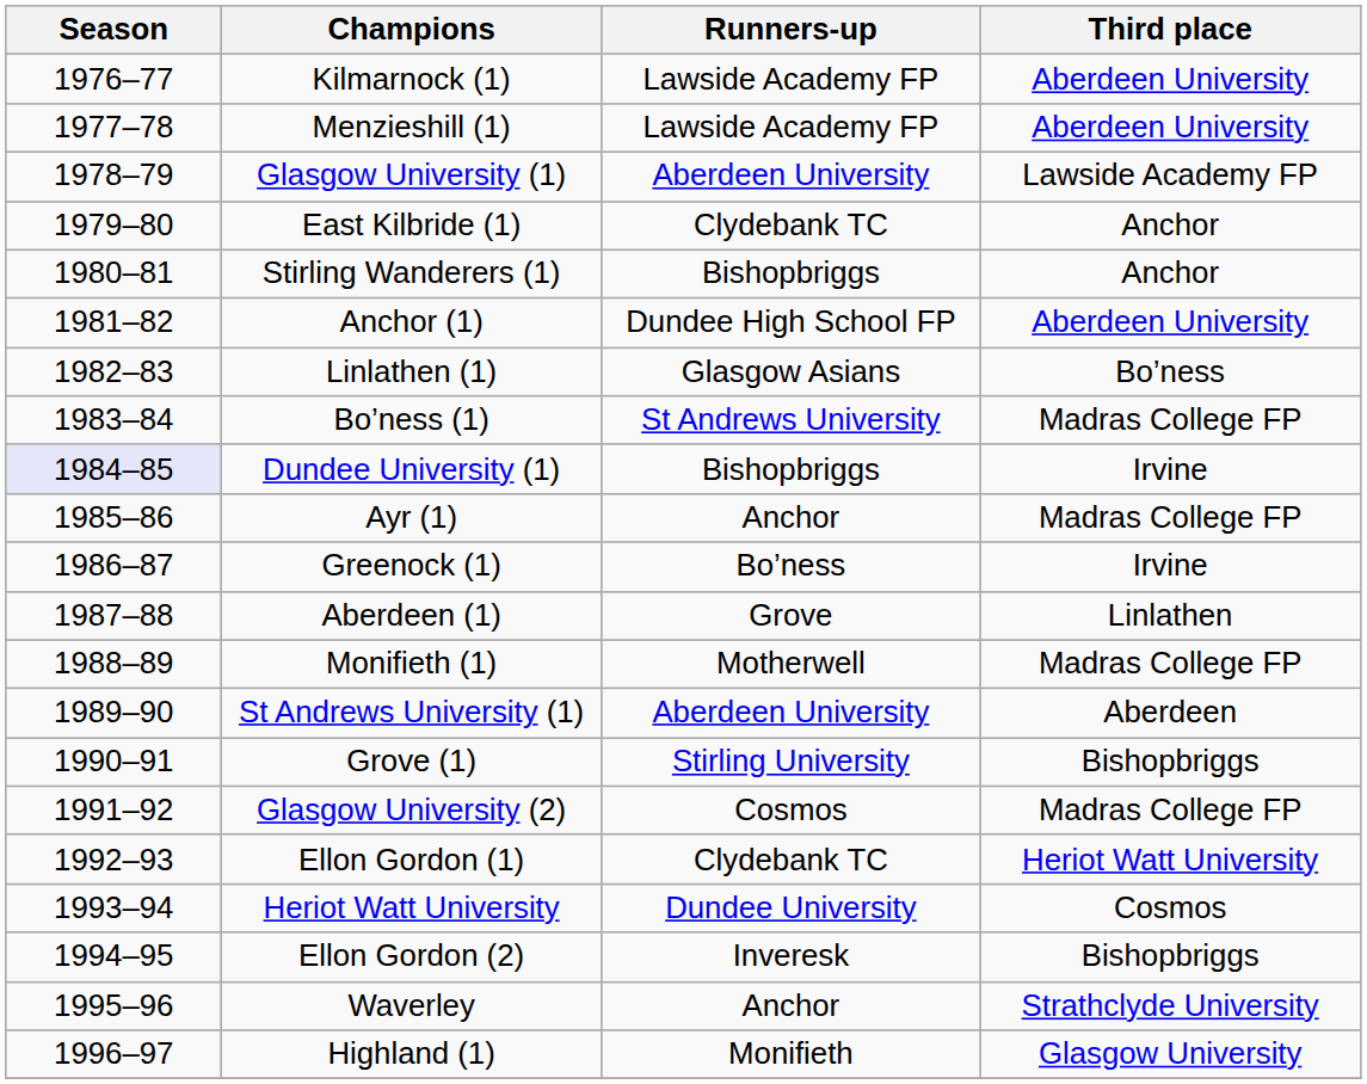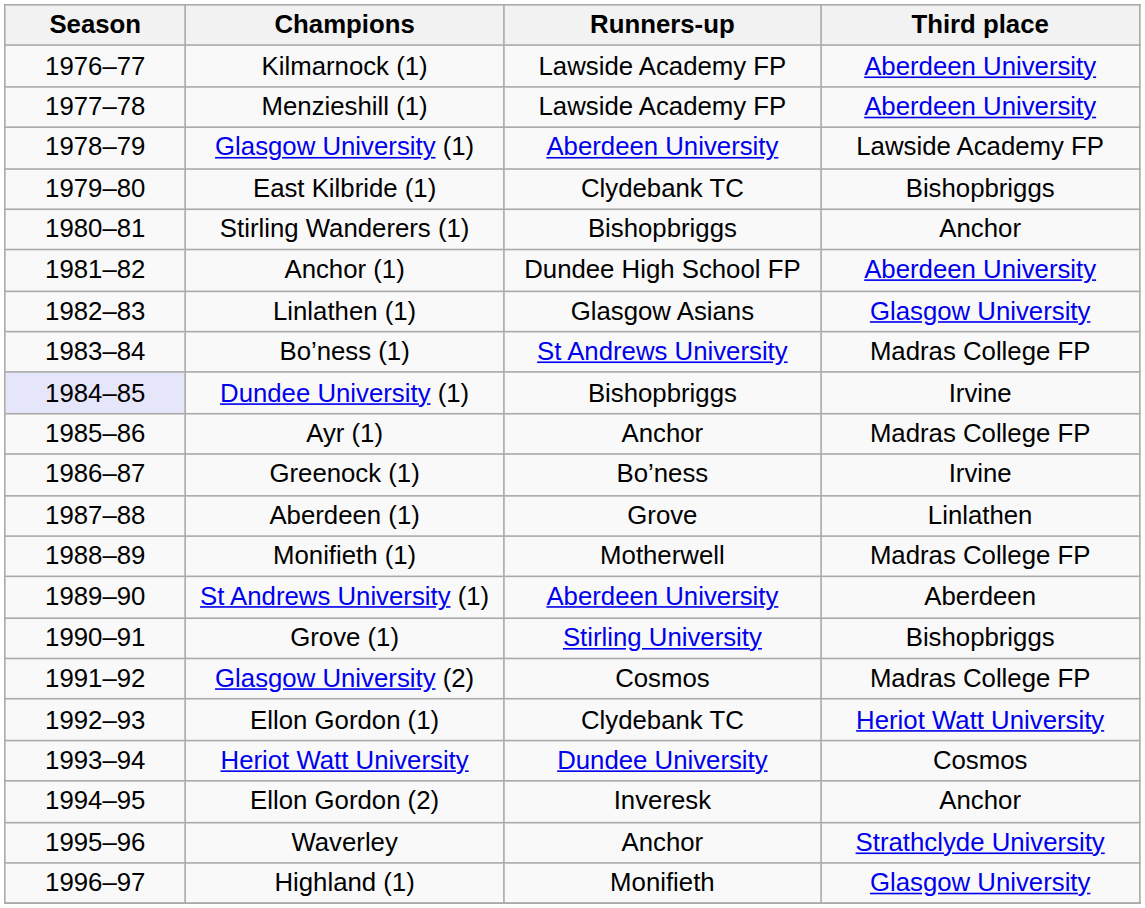 <table class="wikitable" style="text-align: center;">
 <tr>
 <th rowspan=1 width=105>Season</th>
 <th rowspan=1 width=190>Champions</th>
 <th rowspan=1 width=190>Runners-up</th>
 <th rowspan=1 width=190>Third place</th>
 </tr>
 <tr>
 <td>1976–77</td>
 <td>Kilmarnock  (1)</td>
 <td>Lawside Academy FP</td>
 <td><a href='#'>Aberdeen University</a></td>
 </tr>
 <tr>
 <td>1977–78</td>
 <td>Menzieshill (1)</td>
 <td>Lawside Academy FP</td>
 <td><a href='#'>Aberdeen University</a></td>
 </tr>
 <tr>
 <td>1978–79</td>
 <td><a href='#'>Glasgow University</a> (1)</td>
 <td><a href='#'>Aberdeen University</a></td>
 <td>Lawside Academy FP</td>
 </tr>
 <tr>
 <td>1979–80</td>
 <td>East Kilbride (1)</td>
 <td>Clydebank TC</td>
-<td>Anchor</td>
+<td>Bishopbriggs</td>
 </tr>
 <tr>
 <td>1980–81</td>
 <td>Stirling Wanderers (1)</td>
 <td>Bishopbriggs</td>
 <td>Anchor</td>
 </tr>
 <tr>
 <td>1981–82</td>
 <td>Anchor (1)</td>
 <td>Dundee High School FP</td>
 <td><a href='#'>Aberdeen University</a></td>
 </tr>
 <tr>
 <td>1982–83</td>
 <td>Linlathen (1)</td>
 <td>Glasgow Asians</td>
-<td>Bo’ness</td>
+<td><a href='#'>Glasgow University</a></td>
 </tr>
 <tr>
 <td>1983–84</td>
 <td>Bo’ness (1)</td>
 <td><a href='#'>St Andrews University</a></td>
 <td>Madras College FP</td>
 </tr>
 <tr>
 <td style="background: lavender;">1984–85</td>
 <td><a href='#'>Dundee University</a> (1)</td>
 <td>Bishopbriggs</td>
 <td>Irvine</td>
 </tr>
 <tr>
 <td>1985–86</td>
 <td>Ayr (1)</td>
 <td>Anchor</td>
 <td>Madras College FP</td>
 </tr>
 <tr>
 <td>1986–87</td>
 <td>Greenock (1)</td>
 <td>Bo’ness</td>
 <td>Irvine</td>
 </tr>
 <tr>
 <td>1987–88</td>
 <td>Aberdeen (1)</td>
 <td>Grove</td>
 <td>Linlathen</td>
 </tr>
 <tr>
 <td>1988–89</td>
 <td>Monifieth (1)</td>
 <td>Motherwell</td>
 <td>Madras College FP</td>
 </tr>
 <tr>
 <td>1989–90</td>
 <td><a href='#'>St Andrews University</a> (1)</td>
 <td><a href='#'>Aberdeen University</a></td>
 <td>Aberdeen</td>
 </tr>
 <tr>
 <td>1990–91</td>
 <td>Grove (1)</td>
 <td><a href='#'>Stirling University</a></td>
 <td>Bishopbriggs</td>
 </tr>
 <tr>
 <td>1991–92</td>
 <td><a href='#'>Glasgow University</a> (2)</td>
 <td>Cosmos</td>
 <td>Madras College FP</td>
 </tr>
 <tr>
 <td>1992–93</td>
 <td>Ellon Gordon (1)</td>
 <td>Clydebank TC</td>
 <td><a href='#'>Heriot Watt University</a></td>
 </tr>
 <tr>
 <td>1993–94</td>
 <td><a href='#'>Heriot Watt University</a></td>
 <td><a href='#'>Dundee University</a></td>
 <td>Cosmos</td>
 </tr>
 <tr>
 <td>1994–95</td>
 <td>Ellon Gordon (2)</td>
 <td>Inveresk</td>
-<td>Bishopbriggs</td>
+<td>Anchor</td>
 </tr>
 <tr>
 <td>1995–96</td>
 <td>Waverley</td>
 <td>Anchor</td>
 <td><a href='#'>Strathclyde University</a></td>
 </tr>
 <tr>
 <td>1996–97</td>
 <td>Highland (1)</td>
 <td>Monifieth</td>
 <td><a href='#'>Glasgow University</a></td>
 </tr>
 <tr>
 </tr>
 </table>
